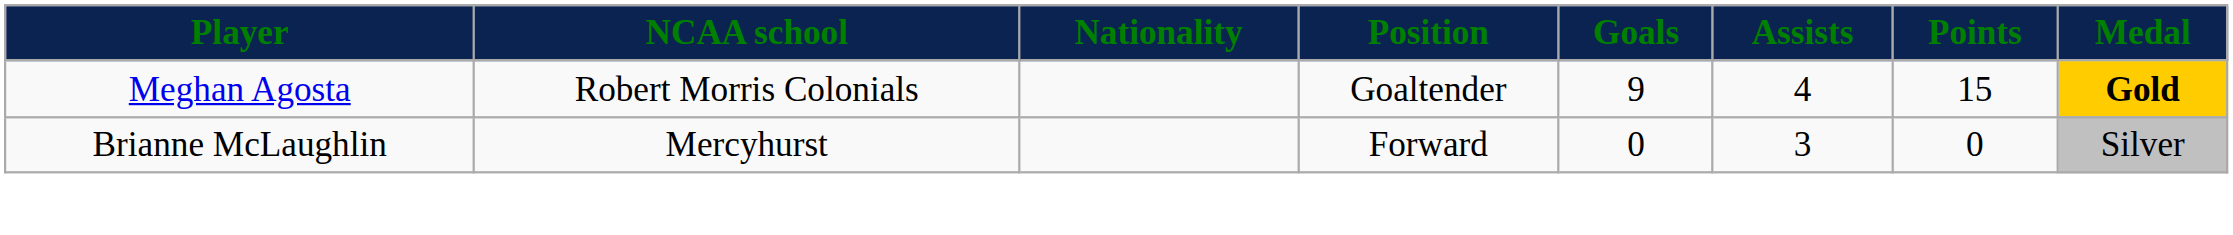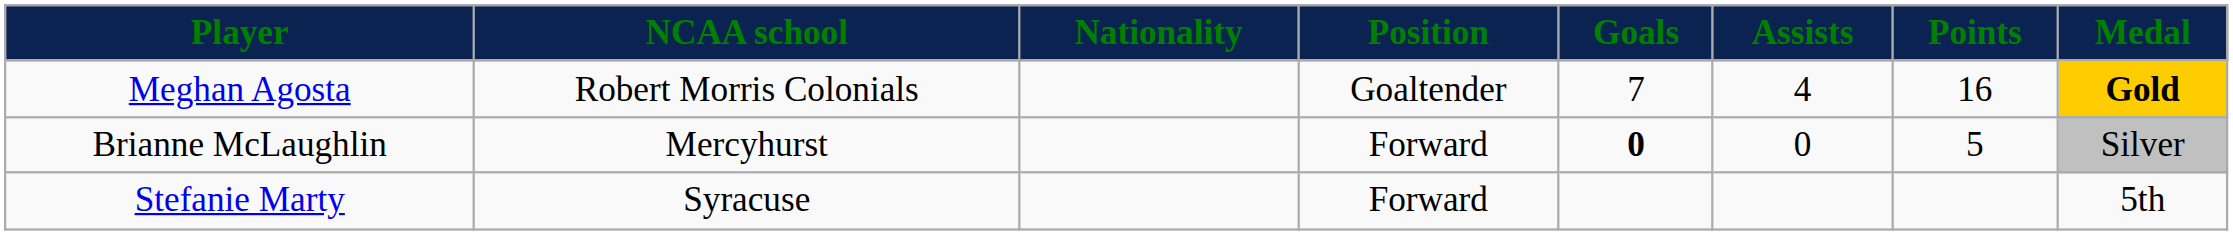 <table class="wikitable" style="width:80%;">
 <tr style="text-align:center; background:#0a2351; color:green;">
 <td><strong>Player</strong></td>
 <td><strong>NCAA school</strong></td>
 <td><strong>Nationality</strong></td>
 <td><strong>Position</strong></td>
 <td><strong>Goals</strong></td>
 <td><strong>Assists</strong></td>
 <td><strong>Points</strong></td>
 <td><strong>Medal</strong></td>
 </tr>
 <tr style="text-align:center;" bgcolor="">
 <td><a href='#'>Meghan Agosta</a></td>
 <td>Robert Morris Colonials</td>
 <td></td>
 <td>Goaltender</td>
-<td>9</td>
+<td>7</td>
 <td>4</td>
-<td>15</td>
+<td>16</td>
 <td style="background:#fc0;"><strong>Gold</strong></td>
 </tr>
 <tr style="text-align:center;" bgcolor="">
 <td>Brianne McLaughlin</td>
 <td>Mercyhurst</td>
 <td></td>
 <td>Forward</td>
+<td><strong>0</strong></td>
 <td>0</td>
-<td>3</td>
-<td>0</td>
+<td>5</td>
 <td style="background:silver;">Silver</td>
 </tr>
+<tr style="text-align:center;" bgcolor="">
+<td><a href='#'>Stefanie Marty</a></td>
+<td>Syracuse</td>
+<td></td>
+<td>Forward</td>
+<td></td>
+<td></td>
+<td></td>
+<td>5th</td>
+</tr>
 </table>
